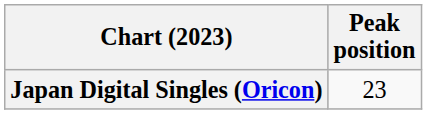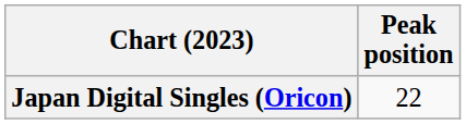 <table class="wikitable plainrowheaders" style="text-align:center">
 <tr>
 <th scope="col">Chart (2023)</th>
 <th scope="col">Peak<br>position</th>
 </tr>
 <tr>
 <th scope="row">Japan Digital Singles (<a href='#'>Oricon</a>)</th>
-<td>23</td>
+<td>22</td>
 </tr>
 </table>
